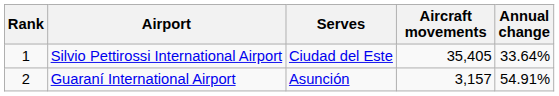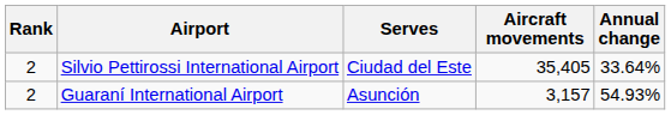 <table class="wikitable sortable">
 <tr>
 <th>Rank</th>
 <th>Airport</th>
 <th>Serves</th>
 <th style="width:100px">Aircraft<br>movements</th>
 <th>Annual<br>change</th>
 </tr>
 <tr>
-<td align="center">1</td>
+<td align="center">2</td>
 <td><a href='#'>Silvio Pettirossi International Airport</a></td>
 <td><a href='#'>Ciudad del Este</a></td>
 <td align="right">35,405</td>
 <td align="right">33.64%</td>
 </tr>
 <tr>
 <td align="center">2</td>
 <td><a href='#'>Guaraní International Airport</a></td>
 <td><a href='#'>Asunción</a></td>
 <td align="right">3,157</td>
-<td align="right">54.91%</td>
+<td align="right">54.93%</td>
 </tr>
 </table>
